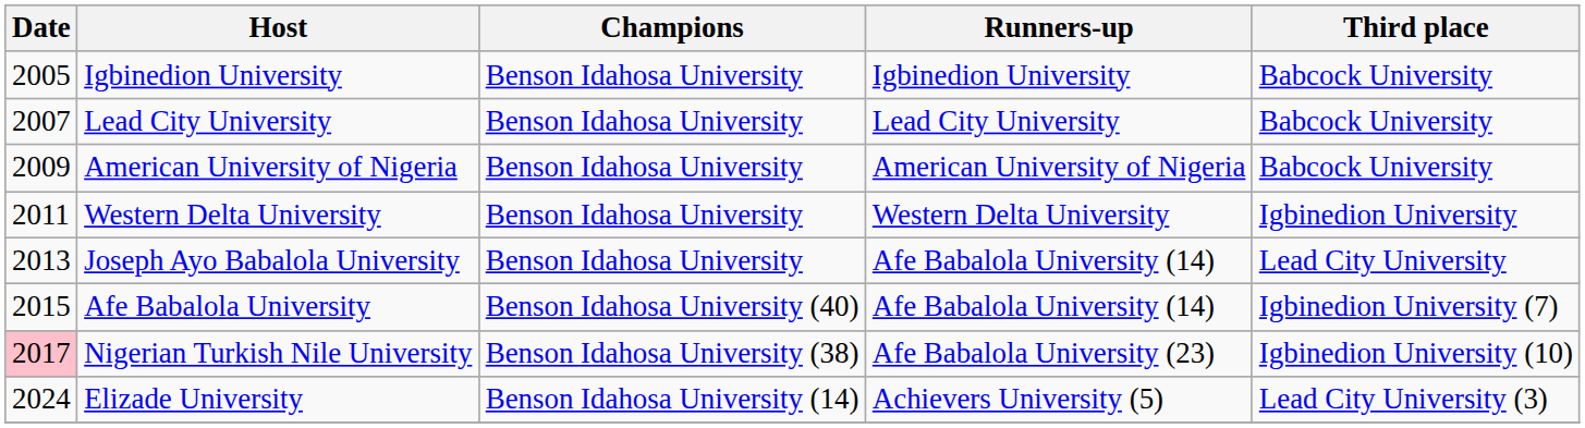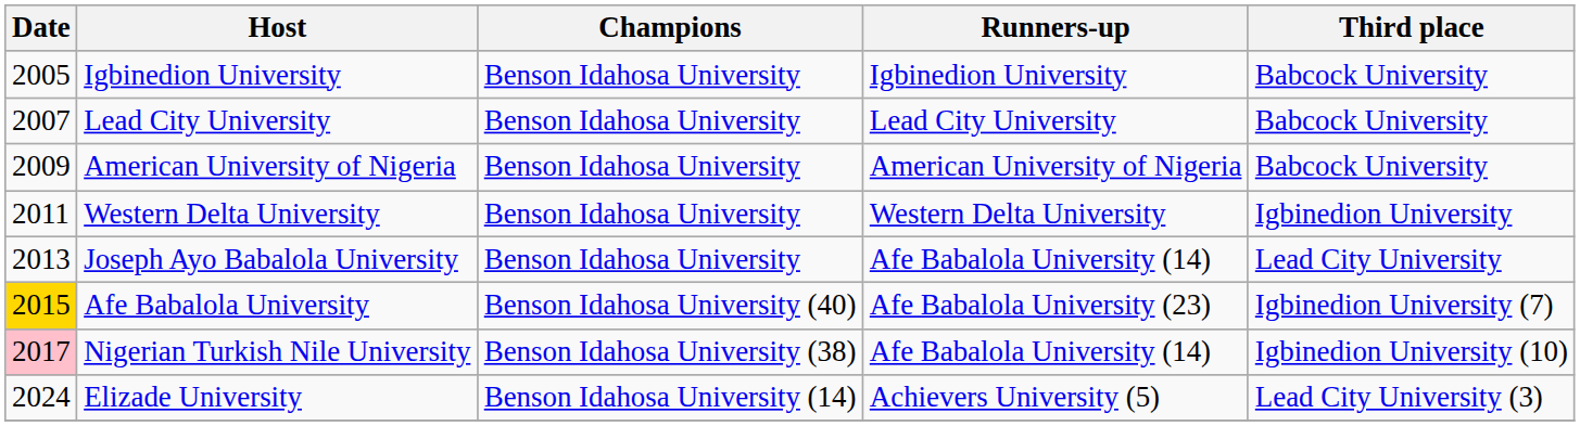 <table class="wikitable">
 <tr>
 <th>Date</th>
 <th>Host</th>
 <th>Champions</th>
 <th>Runners-up</th>
 <th>Third place</th>
 </tr>
 <tr>
 <td>2005</td>
 <td><a href='#'>Igbinedion University</a></td>
 <td><a href='#'>Benson Idahosa University</a></td>
 <td><a href='#'>Igbinedion University</a></td>
 <td><a href='#'>Babcock University</a></td>
 </tr>
 <tr>
 <td>2007</td>
 <td><a href='#'>Lead City University</a></td>
 <td><a href='#'>Benson Idahosa University</a></td>
 <td><a href='#'>Lead City University</a></td>
 <td><a href='#'>Babcock University</a></td>
 </tr>
 <tr>
 <td>2009</td>
 <td><a href='#'>American University of Nigeria</a></td>
 <td><a href='#'>Benson Idahosa University</a></td>
 <td><a href='#'>American University of Nigeria</a></td>
 <td><a href='#'>Babcock University</a></td>
 </tr>
 <tr>
 <td>2011</td>
 <td><a href='#'>Western Delta University</a></td>
 <td><a href='#'>Benson Idahosa University</a></td>
 <td><a href='#'>Western Delta University</a></td>
 <td><a href='#'>Igbinedion University</a></td>
 </tr>
 <tr>
 <td>2013 </td>
 <td><a href='#'>Joseph Ayo Babalola University</a></td>
 <td><a href='#'>Benson Idahosa University</a></td>
 <td><a href='#'>Afe Babalola University</a> (14)</td>
 <td><a href='#'>Lead City University</a></td>
 </tr>
 <tr>
-<td>2015 </td>
+<td style="background: gold;">2015 </td>
 <td><a href='#'>Afe Babalola University</a></td>
 <td><a href='#'>Benson Idahosa University</a>	(40)</td>
-<td><a href='#'>Afe Babalola University</a> (14)</td>
+<td><a href='#'>Afe Babalola University</a> (23)</td>
 <td><a href='#'>Igbinedion University</a> (7)</td>
 </tr>
 <tr>
 <td style="background: pink;">2017 </td>
 <td><a href='#'>Nigerian Turkish Nile University</a></td>
 <td><a href='#'>Benson Idahosa University</a>	(38)</td>
-<td><a href='#'>Afe Babalola University</a> (23)</td>
+<td><a href='#'>Afe Babalola University</a> (14)</td>
 <td><a href='#'>Igbinedion University</a> (10)</td>
 </tr>
 <tr>
 <td>2024</td>
 <td><a href='#'>Elizade University</a></td>
 <td><a href='#'>Benson Idahosa University</a>	(14)</td>
 <td><a href='#'>Achievers University</a> (5)</td>
 <td><a href='#'>Lead City University</a> (3)</td>
 </tr>
 <tr>
 </tr>
 </table>
